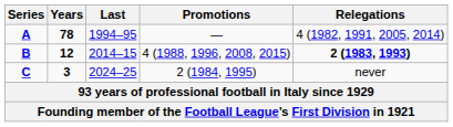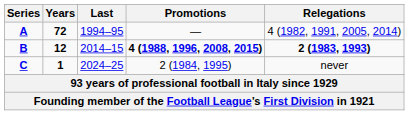 <table class="wikitable sortable" style="font-size:90%; text-align: center;">
 <tr>
 <th>Series</th>
 <th>Years</th>
 <th>Last</th>
 <th>Promotions</th>
 <th>Relegations</th>
 </tr>
 <tr>
 <td align=center><strong><a href='#'>A</a></strong></td>
-<td><strong>78</strong></td>
+<td><strong>72</strong></td>
 <td><a href='#'>1994–95</a></td>
 <td>—</td>
 <td> 4 (<a href='#'>1982</a>, <a href='#'>1991</a>, <a href='#'>2005</a>, <a href='#'>2014</a>)</td>
 </tr>
 <tr>
 <td align=center><strong><a href='#'>B</a></strong></td>
 <td><strong>12</strong></td>
 <td><a href='#'>2014–15</a></td>
-<td> 4 (<a href='#'>1988</a>, <a href='#'>1996</a>, <a href='#'>2008</a>, <a href='#'>2015</a>)</td>
+<td><strong> 4 (<a href='#'>1988</a>, <a href='#'>1996</a>, <a href='#'>2008</a>, <a href='#'>2015</a>)</strong></td>
 <td><strong> 2 (<a href='#'>1983</a>, <a href='#'>1993</a>)</strong></td>
 </tr>
 <tr>
 <td align=center><strong><a href='#'>C</a></strong></td>
-<td><strong>3</strong></td>
+<td><strong>1</strong></td>
 <td><a href='#'>2024–25</a></td>
 <td> 2 (<a href='#'>1984</a>, <a href='#'>1995</a>)</td>
 <td>never</td>
 </tr>
 <tr>
 <th colspan=5>93 years of professional football in Italy since 1929</th>
 </tr>
 <tr>
 <th colspan=5>Founding member of the <a href='#'>Football League</a>’s <a href='#'>First Division</a> in 1921</th>
 </tr>
 </table>
